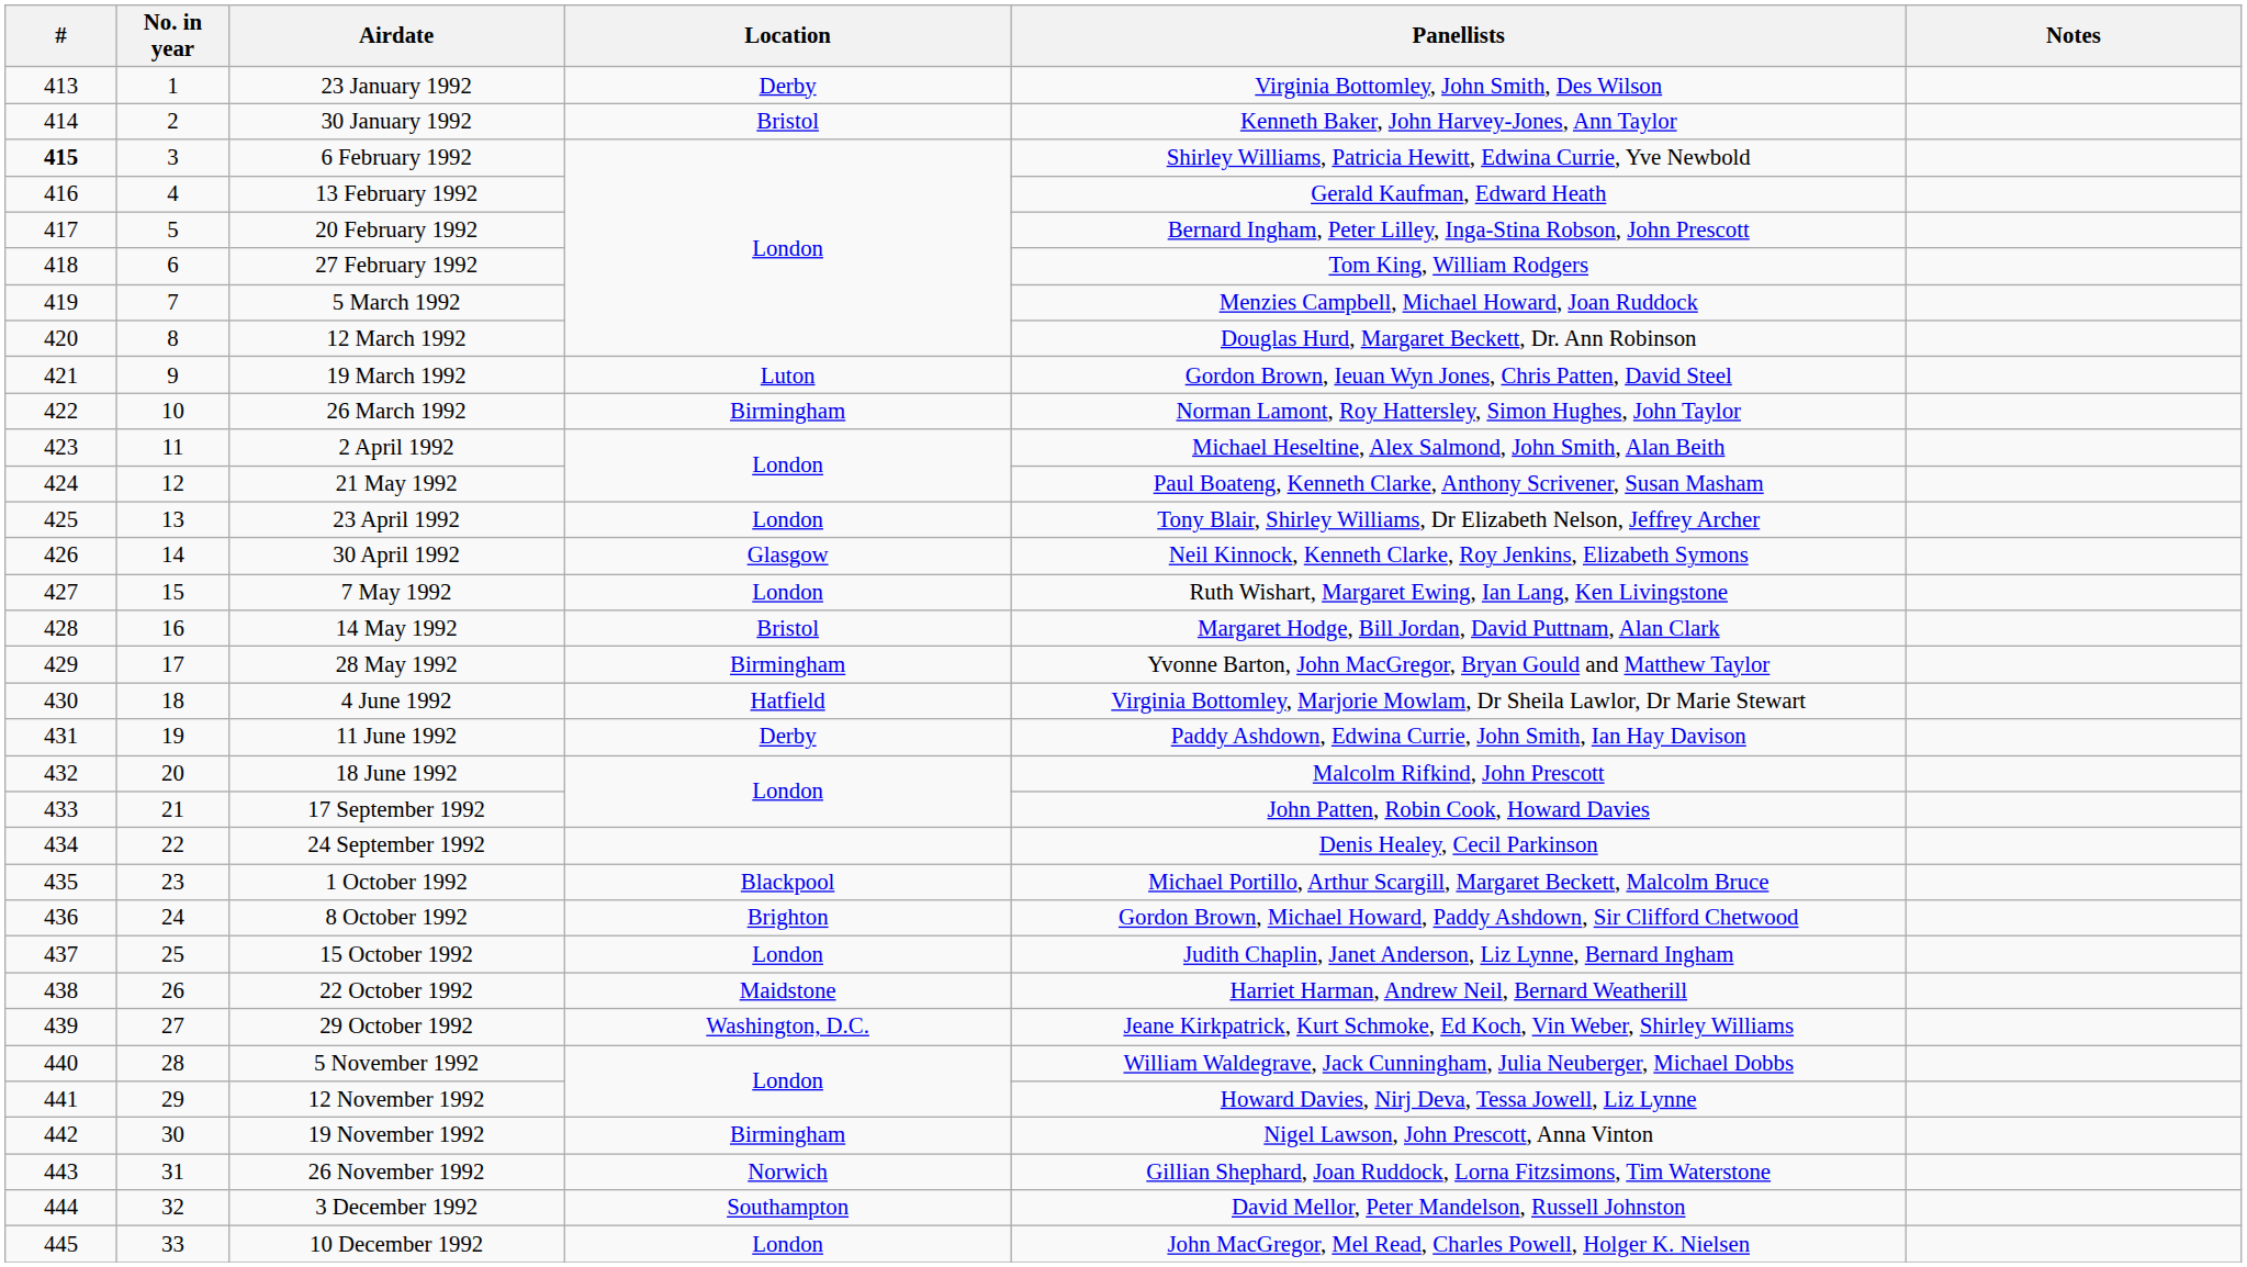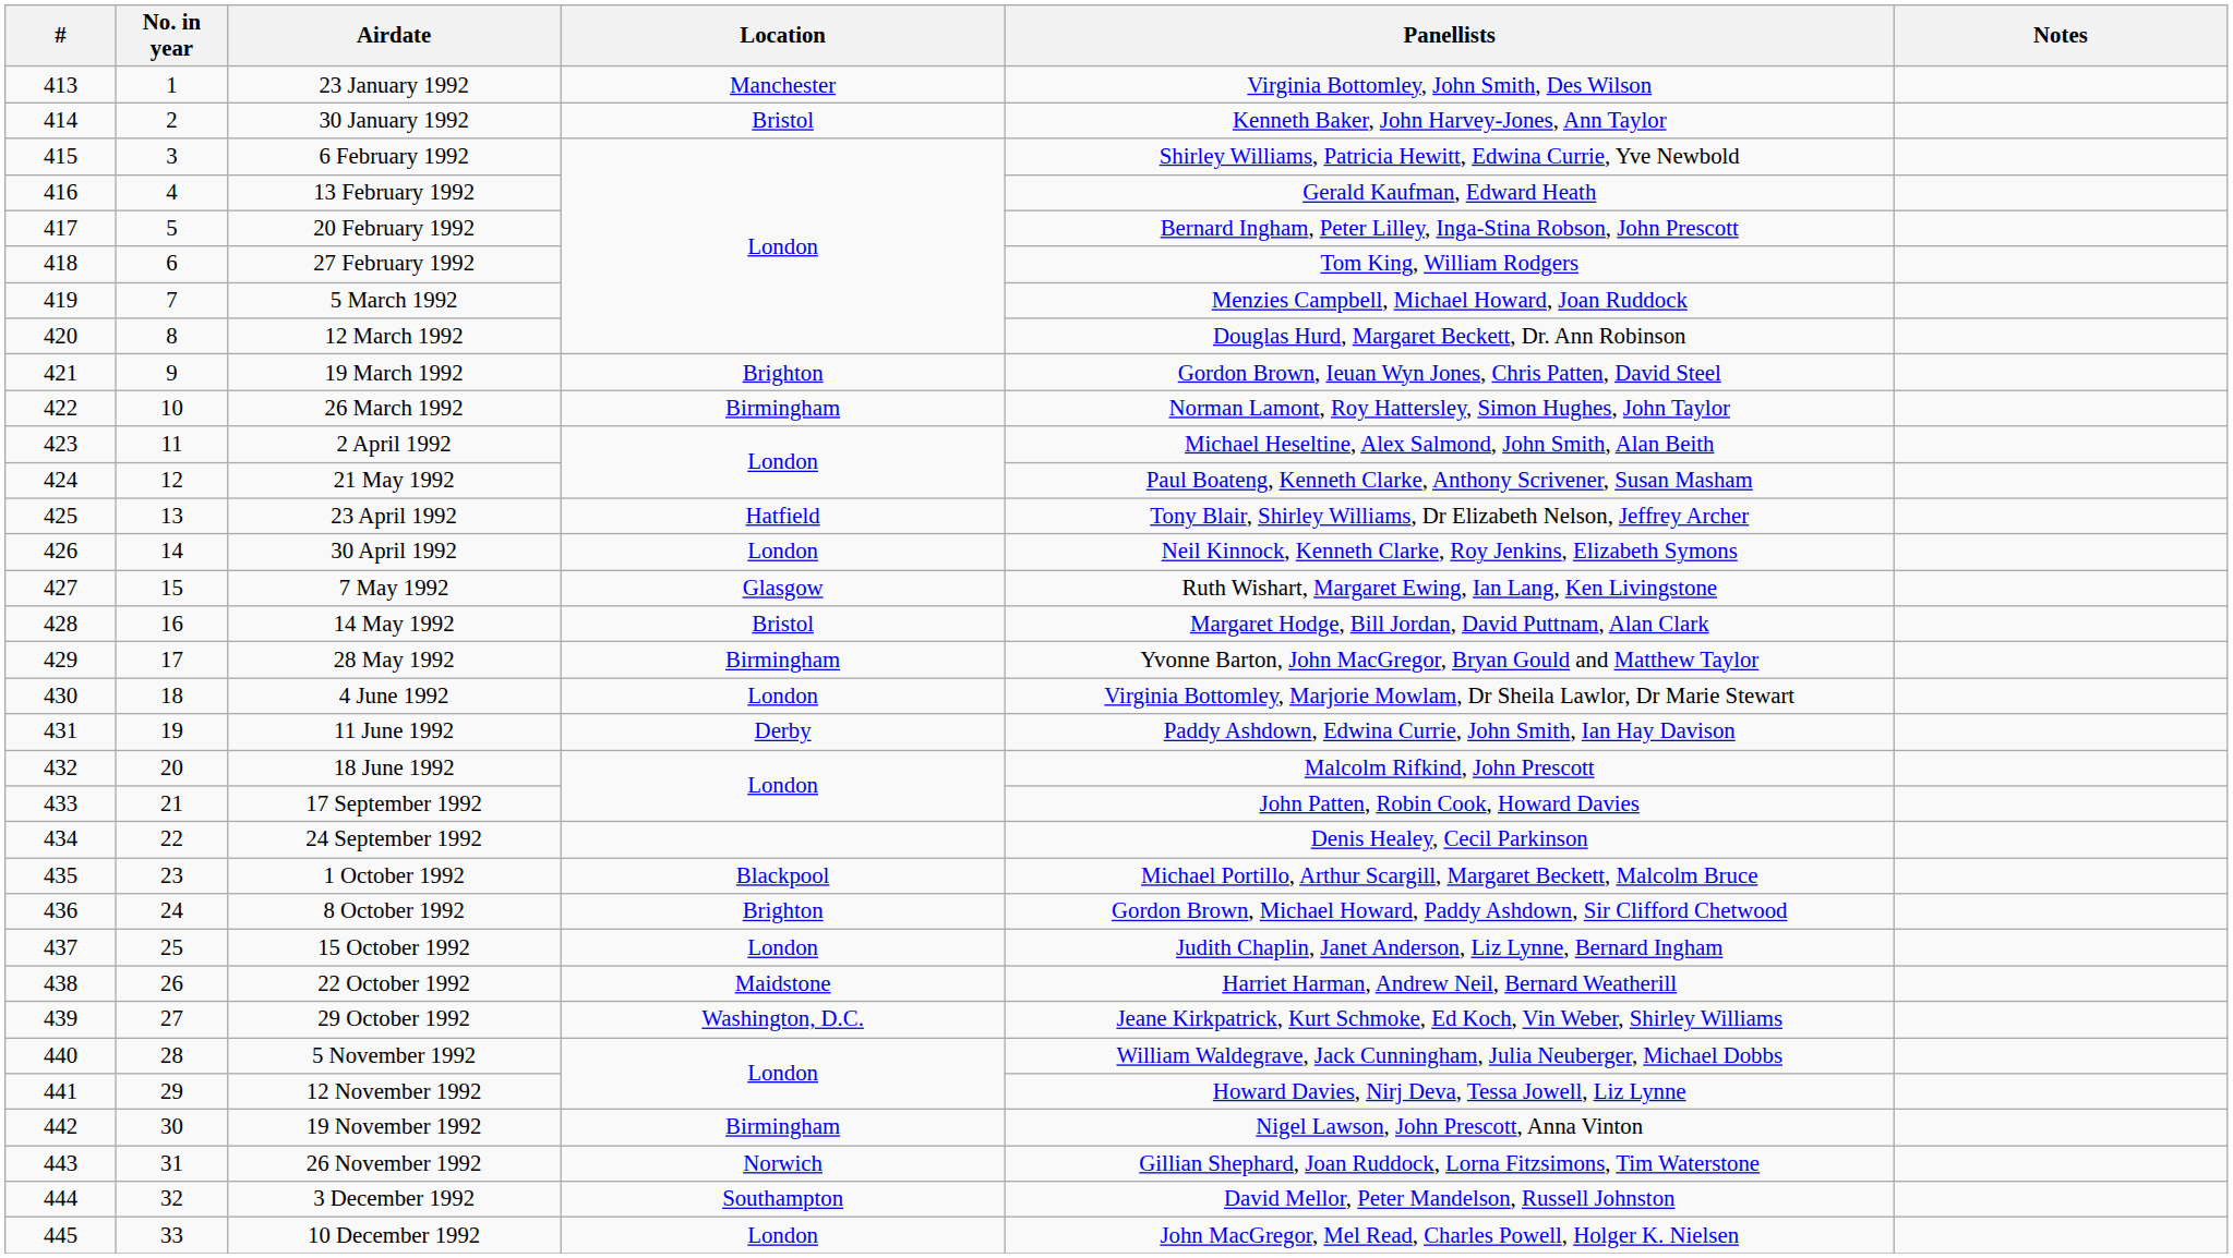 <table class="wikitable" style="text-align:center;">
 <tr>
 <th style="width:5%;">#</th>
 <th style="width:5%;">No. in year</th>
 <th style="width:15%;">Airdate</th>
 <th style="width:20%;">Location</th>
 <th style="width:40%;">Panellists</th>
 <th style="width:40%;">Notes</th>
 </tr>
 <tr>
 <td>413</td>
 <td>1</td>
 <td>23 January 1992</td>
-<td><a href='#'>Derby</a></td>
+<td><a href='#'>Manchester</a></td>
 <td><a href='#'>Virginia Bottomley</a>, <a href='#'>John Smith</a>, <a href='#'>Des Wilson</a></td>
 <td></td>
 </tr>
 <tr>
 <td>414</td>
 <td>2</td>
 <td>30 January 1992</td>
 <td><a href='#'>Bristol</a></td>
 <td><a href='#'>Kenneth Baker</a>, <a href='#'>John Harvey-Jones</a>, <a href='#'>Ann Taylor</a></td>
 <td></td>
 </tr>
 <tr>
-<td><strong>415</strong></td>
+<td>415</td>
 <td>3</td>
 <td>6 February 1992</td>
 <td rowspan=6><a href='#'>London</a></td>
 <td><a href='#'>Shirley Williams</a>, <a href='#'>Patricia Hewitt</a>, <a href='#'>Edwina Currie</a>, Yve Newbold</td>
 <td></td>
 </tr>
 <tr>
 <td>416</td>
 <td>4</td>
 <td>13 February 1992</td>
 <td><a href='#'>Gerald Kaufman</a>, <a href='#'>Edward Heath</a></td>
 <td></td>
 </tr>
 <tr>
 <td>417</td>
 <td>5</td>
 <td>20 February 1992</td>
 <td><a href='#'>Bernard Ingham</a>, <a href='#'>Peter Lilley</a>, <a href='#'>Inga-Stina Robson</a>, <a href='#'>John Prescott</a></td>
 <td></td>
 </tr>
 <tr>
 <td>418</td>
 <td>6</td>
 <td>27 February 1992</td>
 <td><a href='#'>Tom King</a>, <a href='#'>William Rodgers</a></td>
 <td></td>
 </tr>
 <tr>
 <td>419</td>
 <td>7</td>
 <td>5 March 1992</td>
 <td><a href='#'>Menzies Campbell</a>, <a href='#'>Michael Howard</a>, <a href='#'>Joan Ruddock</a></td>
 <td></td>
 </tr>
 <tr>
 <td>420</td>
 <td>8</td>
 <td>12 March 1992</td>
 <td><a href='#'>Douglas Hurd</a>, <a href='#'>Margaret Beckett</a>, Dr. Ann Robinson</td>
 <td></td>
 </tr>
 <tr>
 <td>421</td>
 <td>9</td>
 <td>19 March 1992</td>
-<td><a href='#'>Luton</a></td>
+<td><a href='#'>Brighton</a></td>
 <td><a href='#'>Gordon Brown</a>, <a href='#'>Ieuan Wyn Jones</a>, <a href='#'>Chris Patten</a>, <a href='#'>David Steel</a></td>
 <td></td>
 </tr>
 <tr>
 <td>422</td>
 <td>10</td>
 <td>26 March 1992</td>
 <td><a href='#'>Birmingham</a></td>
 <td><a href='#'>Norman Lamont</a>, <a href='#'>Roy Hattersley</a>, <a href='#'>Simon Hughes</a>, <a href='#'>John Taylor</a></td>
 <td></td>
 </tr>
 <tr>
 <td>423</td>
 <td>11</td>
 <td>2 April 1992</td>
 <td rowspan=2><a href='#'>London</a></td>
 <td><a href='#'>Michael Heseltine</a>, <a href='#'>Alex Salmond</a>, <a href='#'>John Smith</a>, <a href='#'>Alan Beith</a></td>
 <td></td>
 </tr>
 <tr>
 <td>424</td>
 <td>12</td>
 <td>21 May 1992</td>
 <td><a href='#'>Paul Boateng</a>, <a href='#'>Kenneth Clarke</a>, <a href='#'>Anthony Scrivener</a>, <a href='#'>Susan Masham</a></td>
 <td></td>
 </tr>
 <tr>
 <td>425</td>
 <td>13</td>
 <td>23 April 1992</td>
-<td><a href='#'>London</a></td>
+<td><a href='#'>Hatfield</a></td>
 <td><a href='#'>Tony Blair</a>, <a href='#'>Shirley Williams</a>, Dr Elizabeth Nelson, <a href='#'>Jeffrey Archer</a></td>
 <td></td>
 </tr>
 <tr>
 <td>426</td>
 <td>14</td>
 <td>30 April 1992</td>
-<td><a href='#'>Glasgow</a></td>
+<td><a href='#'>London</a></td>
 <td><a href='#'>Neil Kinnock</a>, <a href='#'>Kenneth Clarke</a>, <a href='#'>Roy Jenkins</a>, <a href='#'>Elizabeth Symons</a></td>
 <td></td>
 </tr>
 <tr>
 <td>427</td>
 <td>15</td>
 <td>7 May 1992</td>
-<td><a href='#'>London</a></td>
+<td><a href='#'>Glasgow</a></td>
 <td>Ruth Wishart, <a href='#'>Margaret Ewing</a>, <a href='#'>Ian Lang</a>, <a href='#'>Ken Livingstone</a></td>
 <td></td>
 </tr>
 <tr>
 <td>428</td>
 <td>16</td>
 <td>14 May 1992</td>
 <td><a href='#'>Bristol</a></td>
 <td><a href='#'>Margaret Hodge</a>, <a href='#'>Bill Jordan</a>, <a href='#'>David Puttnam</a>, <a href='#'>Alan Clark</a></td>
 <td></td>
 </tr>
 <tr>
 <td>429</td>
 <td>17</td>
 <td>28 May 1992</td>
 <td><a href='#'>Birmingham</a></td>
 <td>Yvonne Barton, <a href='#'>John MacGregor</a>, <a href='#'>Bryan Gould</a> and <a href='#'>Matthew Taylor</a></td>
 <td></td>
 </tr>
 <tr>
 <td>430</td>
 <td>18</td>
 <td>4 June 1992</td>
-<td><a href='#'>Hatfield</a></td>
+<td><a href='#'>London</a></td>
 <td><a href='#'>Virginia Bottomley</a>, <a href='#'>Marjorie Mowlam</a>, Dr Sheila Lawlor, Dr Marie Stewart</td>
 <td></td>
 </tr>
 <tr>
 <td>431</td>
 <td>19</td>
 <td>11 June 1992</td>
 <td><a href='#'>Derby</a></td>
 <td><a href='#'>Paddy Ashdown</a>, <a href='#'>Edwina Currie</a>, <a href='#'>John Smith</a>, <a href='#'>Ian Hay Davison</a></td>
 <td></td>
 </tr>
 <tr>
 <td>432</td>
 <td>20</td>
 <td>18 June 1992</td>
 <td rowspan=2><a href='#'>London</a></td>
 <td><a href='#'>Malcolm Rifkind</a>, <a href='#'>John Prescott</a></td>
 <td></td>
 </tr>
 <tr>
 <td>433</td>
 <td>21</td>
 <td>17 September 1992</td>
 <td><a href='#'>John Patten</a>, <a href='#'>Robin Cook</a>, <a href='#'>Howard Davies</a></td>
 <td></td>
 </tr>
 <tr>
 <td>434</td>
 <td>22</td>
 <td>24 September 1992</td>
 <td></td>
 <td><a href='#'>Denis Healey</a>, <a href='#'>Cecil Parkinson</a></td>
 <td></td>
 </tr>
 <tr>
 <td>435</td>
 <td>23</td>
 <td>1 October 1992</td>
 <td><a href='#'>Blackpool</a></td>
 <td><a href='#'>Michael Portillo</a>, <a href='#'>Arthur Scargill</a>, <a href='#'>Margaret Beckett</a>, <a href='#'>Malcolm Bruce</a></td>
 <td></td>
 </tr>
 <tr>
 <td>436</td>
 <td>24</td>
 <td>8 October 1992</td>
 <td><a href='#'>Brighton</a></td>
 <td><a href='#'>Gordon Brown</a>, <a href='#'>Michael Howard</a>, <a href='#'>Paddy Ashdown</a>, <a href='#'>Sir Clifford Chetwood</a></td>
 <td></td>
 </tr>
 <tr>
 <td>437</td>
 <td>25</td>
 <td>15 October 1992</td>
 <td><a href='#'>London</a></td>
 <td><a href='#'>Judith Chaplin</a>, <a href='#'>Janet Anderson</a>, <a href='#'>Liz Lynne</a>, <a href='#'>Bernard Ingham</a></td>
 <td></td>
 </tr>
 <tr>
 <td>438</td>
 <td>26</td>
 <td>22 October 1992</td>
 <td><a href='#'>Maidstone</a></td>
 <td><a href='#'>Harriet Harman</a>, <a href='#'>Andrew Neil</a>, <a href='#'>Bernard Weatherill</a></td>
 <td></td>
 </tr>
 <tr>
 <td>439</td>
 <td>27</td>
 <td>29 October 1992</td>
 <td><a href='#'>Washington, D.C.</a></td>
 <td><a href='#'>Jeane Kirkpatrick</a>, <a href='#'>Kurt Schmoke</a>, <a href='#'>Ed Koch</a>, <a href='#'>Vin Weber</a>, <a href='#'>Shirley Williams</a></td>
 <td> </td>
 </tr>
 <tr>
 <td>440</td>
 <td>28</td>
 <td>5 November 1992</td>
 <td rowspan=2><a href='#'>London</a></td>
 <td><a href='#'>William Waldegrave</a>, <a href='#'>Jack Cunningham</a>, <a href='#'>Julia Neuberger</a>, <a href='#'>Michael Dobbs</a></td>
 <td></td>
 </tr>
 <tr>
 <td>441</td>
 <td>29</td>
 <td>12 November 1992</td>
 <td><a href='#'>Howard Davies</a>, <a href='#'>Nirj Deva</a>, <a href='#'>Tessa Jowell</a>, <a href='#'>Liz Lynne</a></td>
 <td></td>
 </tr>
 <tr>
 <td>442</td>
 <td>30</td>
 <td>19 November 1992</td>
 <td><a href='#'>Birmingham</a></td>
 <td><a href='#'>Nigel Lawson</a>, <a href='#'>John Prescott</a>, Anna Vinton</td>
 <td></td>
 </tr>
 <tr>
 <td>443</td>
 <td>31</td>
 <td>26 November 1992</td>
 <td><a href='#'>Norwich</a></td>
 <td><a href='#'>Gillian Shephard</a>, <a href='#'>Joan Ruddock</a>, <a href='#'>Lorna Fitzsimons</a>, <a href='#'>Tim Waterstone</a></td>
 <td></td>
 </tr>
 <tr>
 <td>444</td>
 <td>32</td>
 <td>3 December 1992</td>
 <td><a href='#'>Southampton</a></td>
 <td><a href='#'>David Mellor</a>, <a href='#'>Peter Mandelson</a>, <a href='#'>Russell Johnston</a></td>
 <td></td>
 </tr>
 <tr>
 <td>445</td>
 <td>33</td>
 <td>10 December 1992</td>
 <td><a href='#'>London</a></td>
 <td><a href='#'>John MacGregor</a>, <a href='#'>Mel Read</a>, <a href='#'>Charles Powell</a>, <a href='#'>Holger K. Nielsen</a></td>
 <td></td>
 </tr>
 </table>
